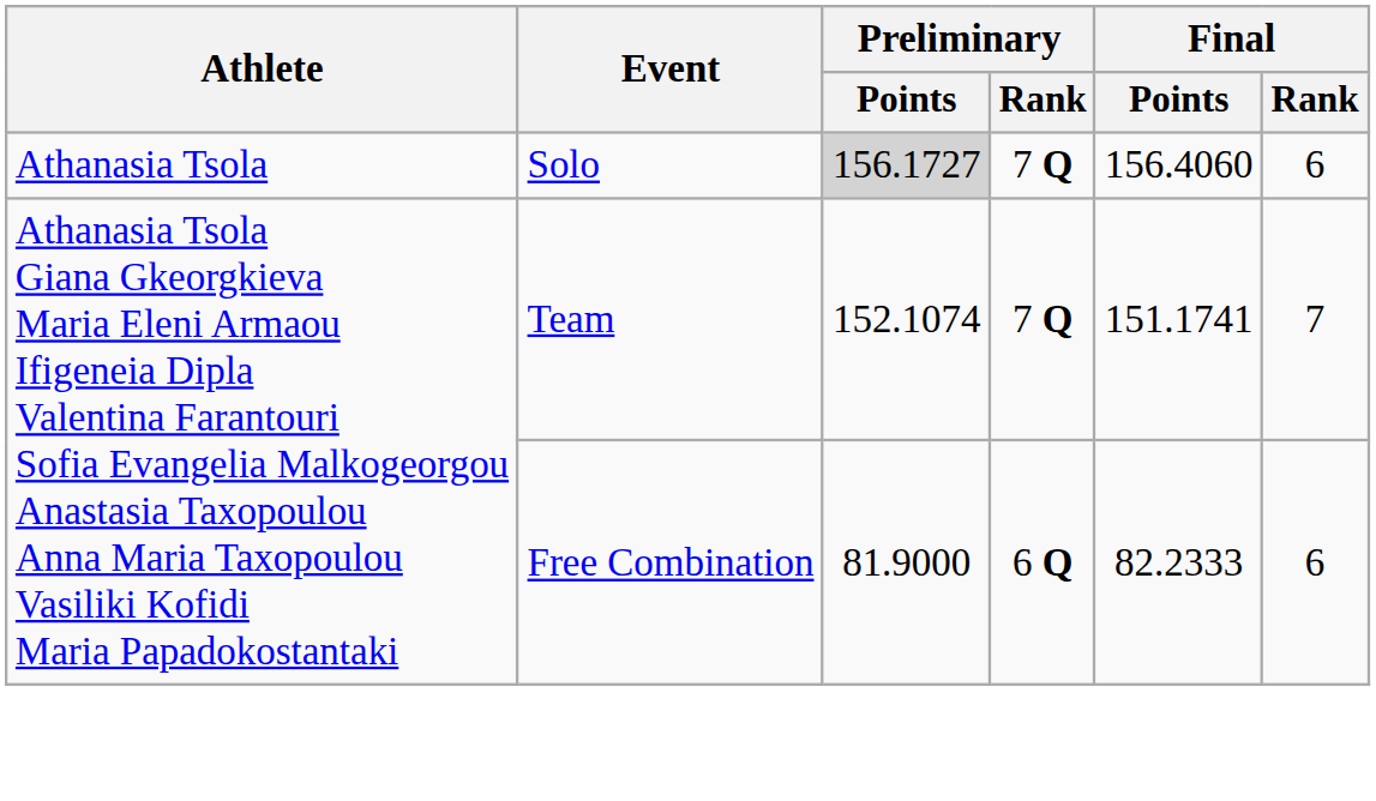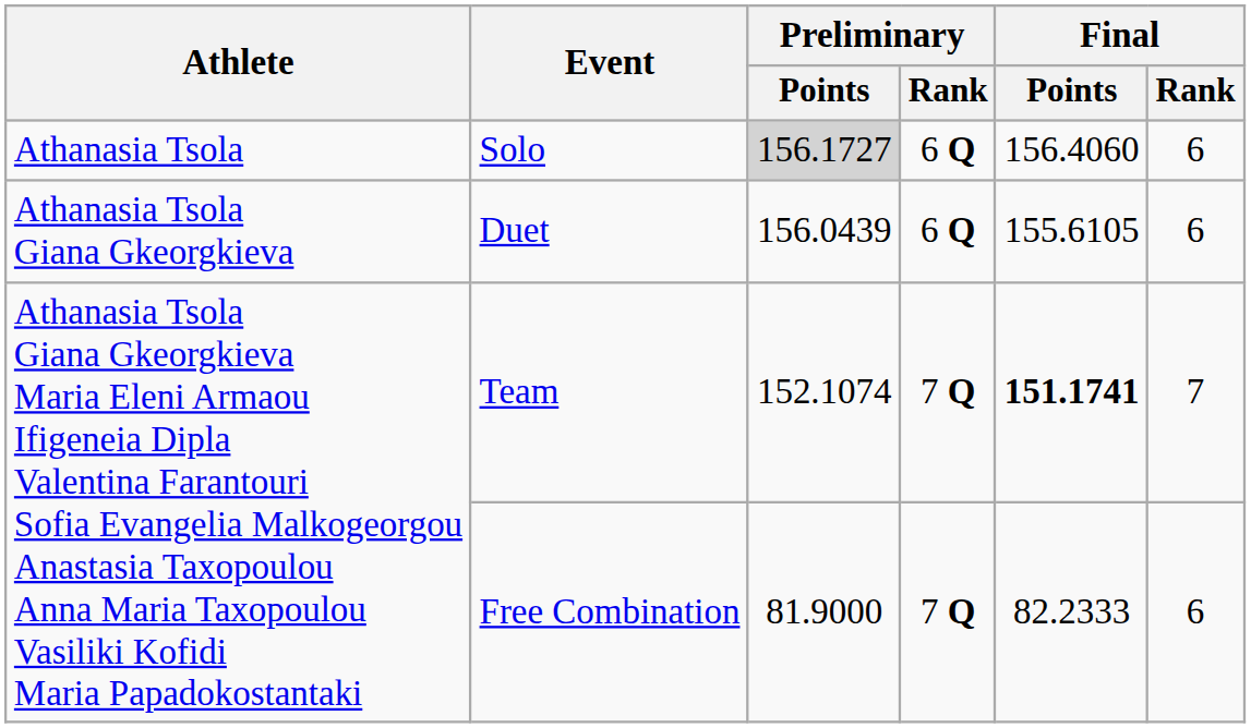 <table class="wikitable" style="font-size:90%">
 <tr>
 <th rowspan="2">Athlete</th>
 <th rowspan="2">Event</th>
 <th colspan=2>Preliminary</th>
 <th colspan=2>Final</th>
 </tr>
 <tr style="font-size:95%">
 <th>Points</th>
 <th>Rank</th>
 <th>Points</th>
 <th>Rank</th>
 </tr>
 <tr align=center>
 <td align=left><a href='#'>Athanasia Tsola</a></td>
 <td align=left><a href='#'>Solo</a></td>
 <td style="background: lightgrey;">156.1727</td>
-<td>7 <strong>Q</strong></td>
+<td>6 <strong>Q</strong></td>
 <td>156.4060</td>
+<td>6</td>
+</tr>
+<tr align=center>
+<td align=left><a href='#'>Athanasia Tsola</a><br><a href='#'>Giana Gkeorgkieva</a></td>
+<td align=left><a href='#'>Duet</a></td>
+<td>156.0439</td>
+<td>6 <strong>Q</strong></td>
+<td>155.6105</td>
 <td>6</td>
 </tr>
 <tr align=center>
 <td align=left rowspan=2><a href='#'>Athanasia Tsola</a><br><a href='#'>Giana Gkeorgkieva</a><br><a href='#'>Maria Eleni Armaou</a><br><a href='#'>Ifigeneia Dipla</a><br><a href='#'>Valentina Farantouri</a><br><a href='#'>Sofia Evangelia Malkogeorgou</a><br><a href='#'>Anastasia Taxopoulou</a><br><a href='#'>Anna Maria Taxopoulou</a><br><a href='#'>Vasiliki Kofidi</a><br><a href='#'>Maria Papadokostantaki</a></td>
 <td align=left><a href='#'>Team</a></td>
 <td>152.1074</td>
 <td>7 <strong>Q</strong></td>
-<td>151.1741</td>
+<td><strong>151.1741</strong></td>
 <td>7</td>
 </tr>
 <tr align=center>
 <td align=left><a href='#'>Free Combination</a></td>
 <td>81.9000</td>
-<td>6 <strong>Q</strong></td>
+<td>7 <strong>Q</strong></td>
 <td>82.2333</td>
 <td>6</td>
 </tr>
 </table>
